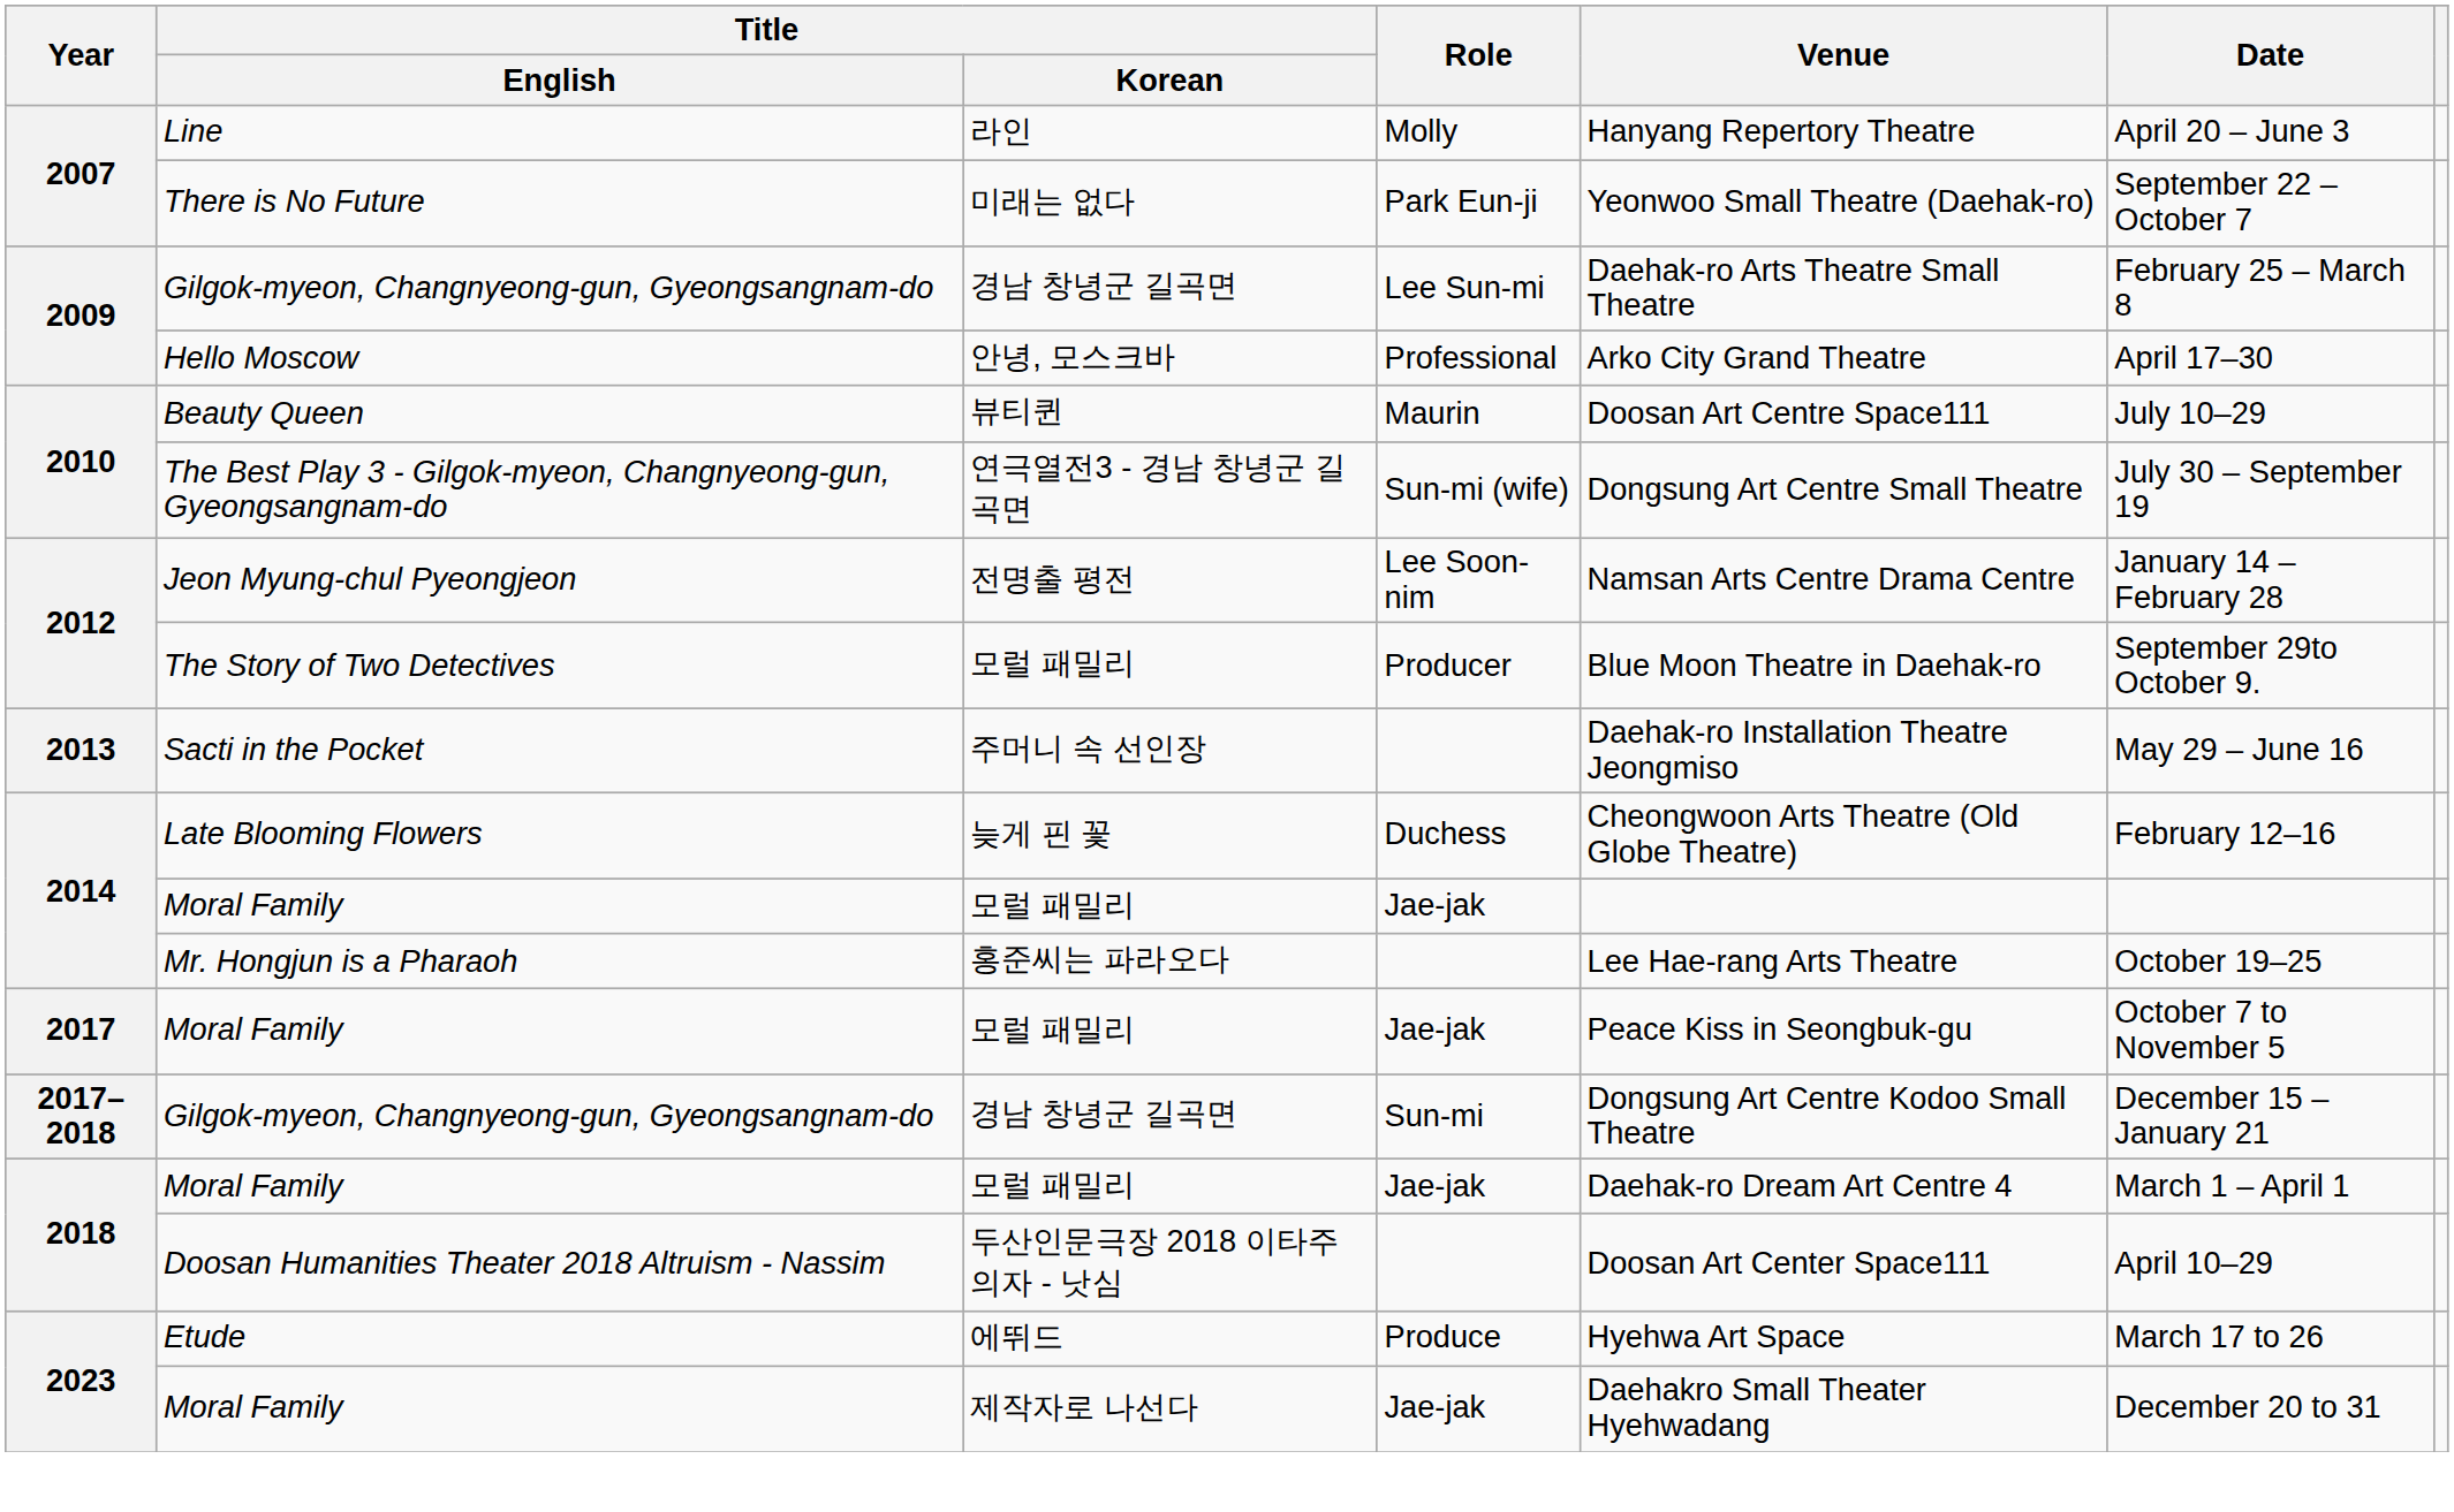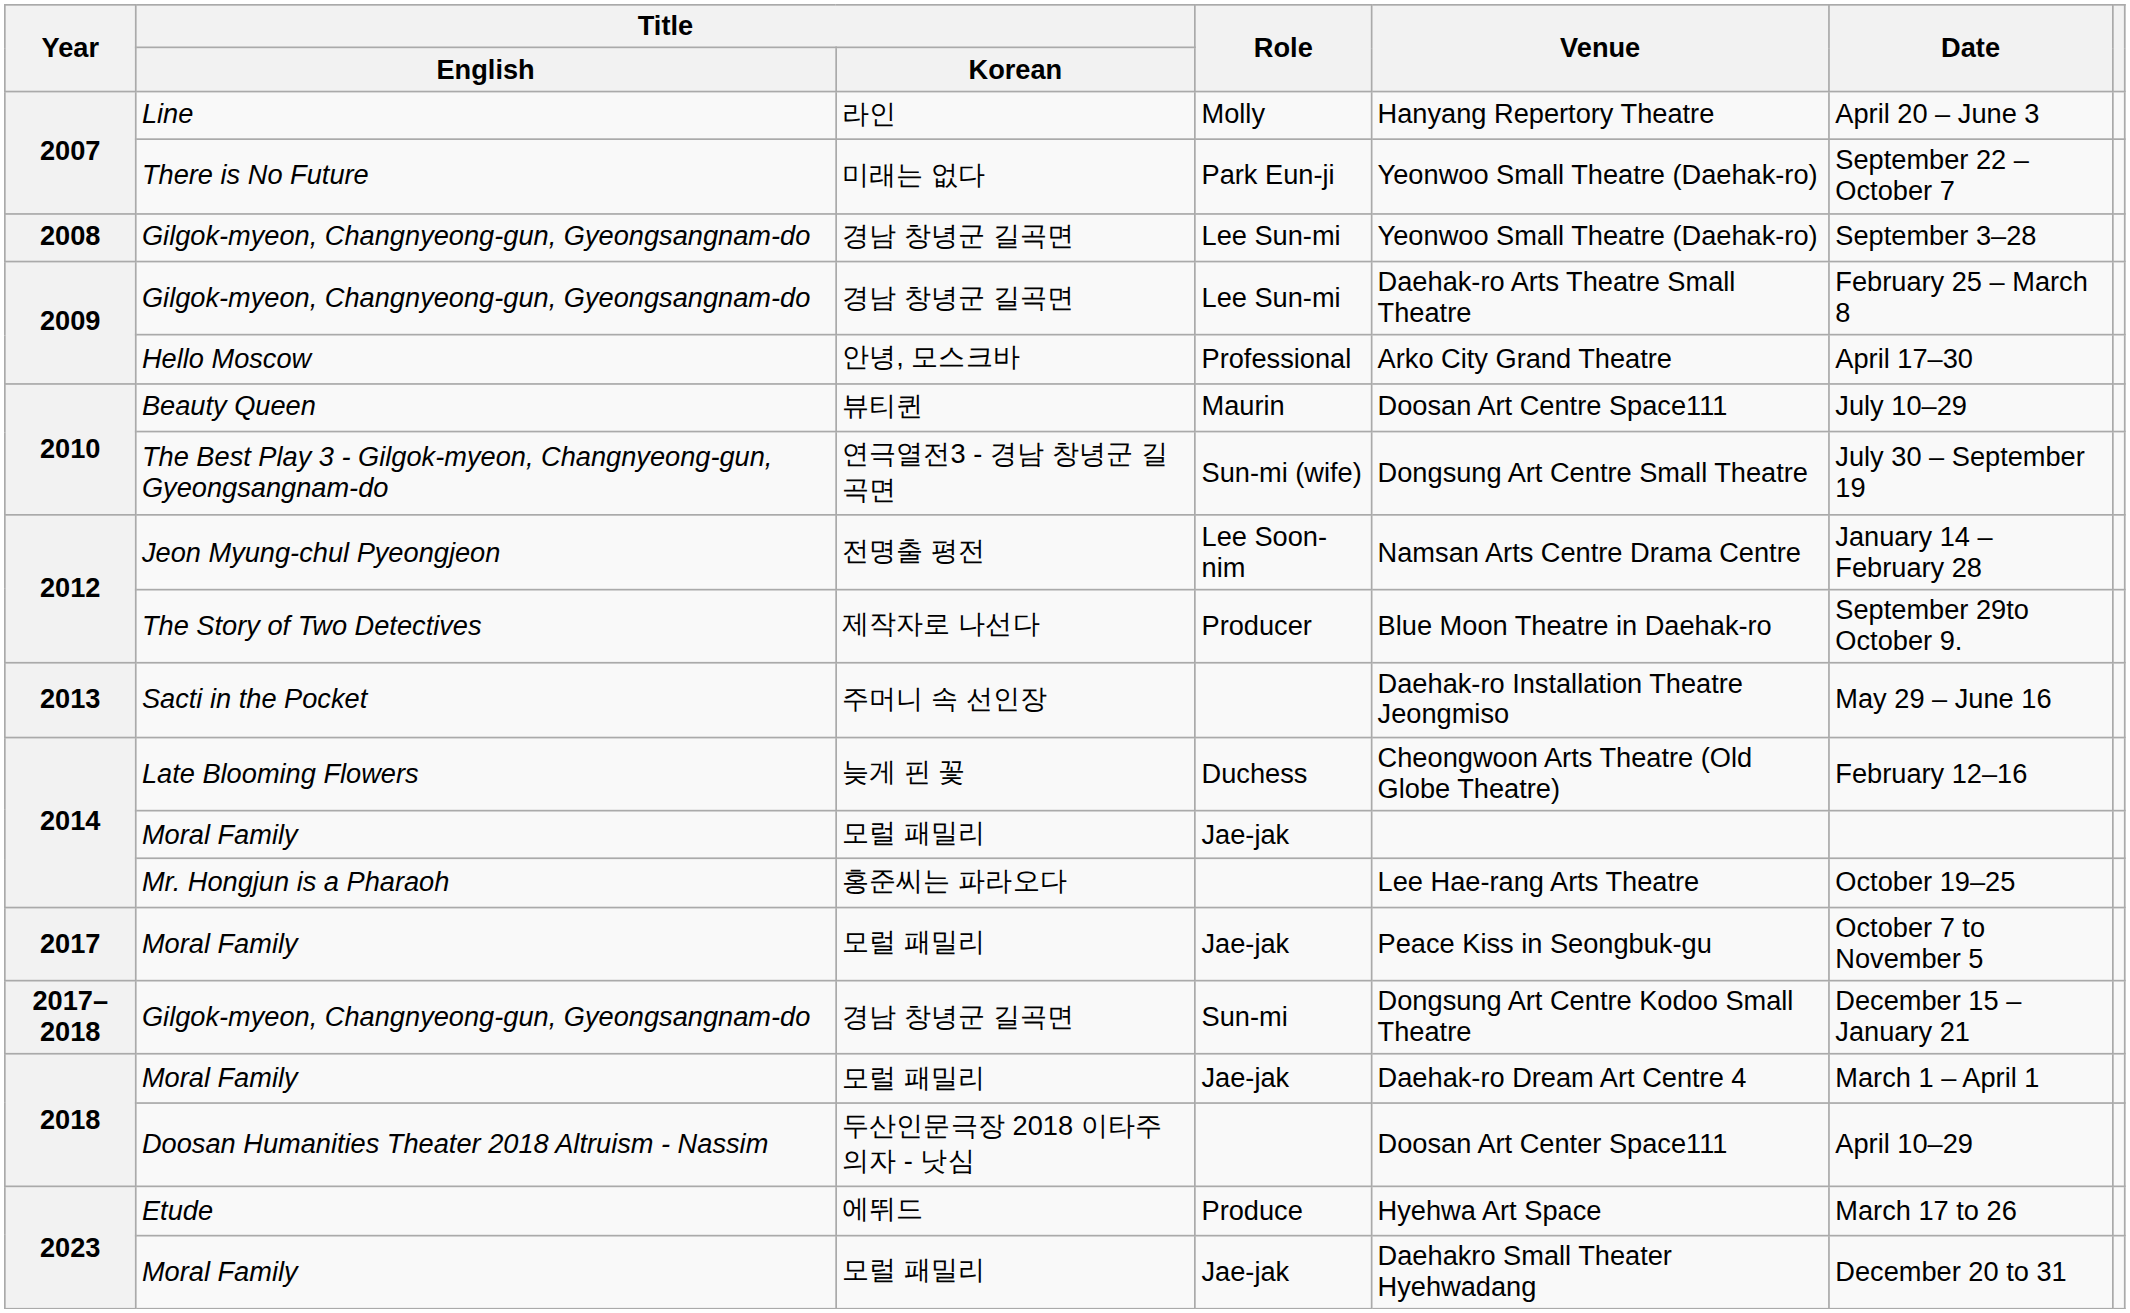 <table class="wikitable sortable plainrowheaders" style="text-align:left; font-size:100%;">
 <tr>
 <th rowspan="2" scope="col">Year</th>
 <th colspan="2" scope="col">Title</th>
 <th rowspan="2" scope="col">Role</th>
 <th rowspan="2" scope="col" class="unsortable">Venue</th>
 <th rowspan="2" scope="col">Date</th>
 <th rowspan="2" scope="col" class="unsortable"></th>
 </tr>
 <tr>
 <th>English</th>
 <th>Korean</th>
 </tr>
 <tr>
 <th rowspan="2" scope="row">2007</th>
 <td><em>Line</em></td>
 <td>라인</td>
 <td>Molly</td>
 <td>Hanyang Repertory Theatre</td>
 <td>April 20 – June 3</td>
 <td></td>
 </tr>
 <tr>
 <td><em>There is No Future</em></td>
 <td>미래는 없다</td>
 <td>Park Eun-ji</td>
 <td>Yeonwoo Small Theatre (Daehak-ro)</td>
 <td>September 22 – October 7</td>
+<td></td>
+</tr>
+<tr>
+<th scope="row">2008</th>
+<td><em>Gilgok-myeon, Changnyeong-gun, Gyeongsangnam-do</em></td>
+<td>경남 창녕군 길곡면</td>
+<td>Lee Sun-mi</td>
+<td>Yeonwoo Small Theatre (Daehak-ro)</td>
+<td>September 3–28</td>
 <td></td>
 </tr>
 <tr>
 <th rowspan="2" scope="row">2009</th>
 <td><em>Gilgok-myeon, Changnyeong-gun, Gyeongsangnam-do</em></td>
 <td>경남 창녕군 길곡면</td>
 <td>Lee Sun-mi</td>
 <td>Daehak-ro Arts Theatre Small Theatre</td>
 <td>February 25 – March 8</td>
 <td></td>
 </tr>
 <tr>
 <td><em>Hello Moscow</em></td>
 <td>안녕, 모스크바</td>
 <td>Professional</td>
 <td>Arko City Grand Theatre</td>
 <td>April 17–30</td>
 <td></td>
 </tr>
 <tr>
 <th rowspan="2" scope="row">2010</th>
 <td><em>Beauty Queen</em></td>
 <td>뷰티퀸</td>
 <td>Maurin</td>
 <td>Doosan Art Centre Space111</td>
 <td>July 10–29</td>
 <td></td>
 </tr>
 <tr>
 <td><em>The Best Play 3 - Gilgok-myeon, Changnyeong-gun, Gyeongsangnam-do</em></td>
 <td>연극열전3 - 경남 창녕군 길곡면</td>
 <td>Sun-mi (wife)</td>
 <td>Dongsung Art Centre Small Theatre</td>
 <td>July 30 – September 19</td>
 <td></td>
 </tr>
 <tr>
 <th rowspan="2" scope="row">2012</th>
 <td><em>Jeon Myung-chul Pyeongjeon</em></td>
 <td>전명출 평전</td>
 <td>Lee Soon-nim</td>
 <td>Namsan Arts Centre Drama Centre</td>
 <td>January 14 – February 28</td>
 <td></td>
 </tr>
 <tr>
 <td><em>The Story of Two Detectives</em></td>
-<td>모럴 패밀리</td>
+<td>제작자로 나선다</td>
 <td>Producer</td>
 <td>Blue Moon Theatre in Daehak-ro</td>
 <td>September 29to October 9.</td>
 <td></td>
 </tr>
 <tr>
 <th scope="row">2013</th>
 <td><em>Sacti in the Pocket</em></td>
 <td>주머니 속 선인장</td>
 <td></td>
 <td>Daehak-ro Installation Theatre Jeongmiso</td>
 <td>May 29 – June 16</td>
 <td></td>
 </tr>
 <tr>
 <th rowspan="3" scope="row">2014</th>
 <td><em>Late Blooming Flowers</em></td>
 <td>늦게 핀 꽃</td>
 <td>Duchess</td>
 <td>Cheongwoon Arts Theatre (Old Globe Theatre)</td>
 <td>February 12–16</td>
 <td></td>
 </tr>
 <tr>
 <td><em>Moral Family</em></td>
 <td>모럴 패밀리</td>
 <td>Jae-jak</td>
 <td></td>
 <td></td>
 <td></td>
 </tr>
 <tr>
 <td><em>Mr. Hongjun is a Pharaoh</em></td>
 <td>홍준씨는 파라오다</td>
 <td></td>
 <td>Lee Hae-rang Arts Theatre</td>
 <td>October 19–25</td>
 <td></td>
 </tr>
 <tr>
 <th scope="row">2017</th>
 <td><em>Moral Family</em></td>
 <td>모럴 패밀리</td>
 <td>Jae-jak</td>
 <td>Peace Kiss in Seongbuk-gu</td>
 <td>October 7 to November 5</td>
 <td></td>
 </tr>
 <tr>
 <th scope="row">2017–2018</th>
 <td><em>Gilgok-myeon, Changnyeong-gun, Gyeongsangnam-do</em></td>
 <td>경남 창녕군 길곡면</td>
 <td>Sun-mi</td>
 <td>Dongsung Art Centre Kodoo Small Theatre</td>
 <td>December 15 – January 21</td>
 <td></td>
 </tr>
 <tr>
 <th rowspan="2" scope="row">2018</th>
 <td><em>Moral Family</em></td>
 <td>모럴 패밀리</td>
 <td>Jae-jak</td>
 <td>Daehak-ro Dream Art Centre 4</td>
 <td>March 1 – April 1</td>
 <td></td>
 </tr>
 <tr>
 <td><em>Doosan Humanities Theater 2018 Altruism - Nassim</em></td>
 <td>두산인문극장 2018 이타주의자 - 낫심</td>
 <td></td>
 <td>Doosan Art Center Space111</td>
 <td>April 10–29</td>
 <td></td>
 </tr>
 <tr>
 <th rowspan="2" scope="row">2023</th>
 <td><em>Etude</em></td>
 <td>에뛰드</td>
 <td>Produce</td>
 <td>Hyehwa Art Space</td>
 <td>March 17 to 26</td>
 <td></td>
 </tr>
 <tr>
 <td><em>Moral Family</em></td>
-<td>제작자로 나선다</td>
+<td>모럴 패밀리</td>
 <td>Jae-jak</td>
 <td>Daehakro Small Theater Hyehwadang</td>
 <td>December 20 to 31</td>
 <td></td>
 </tr>
 </table>
